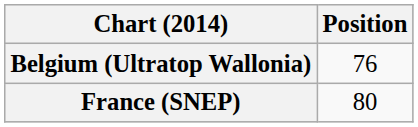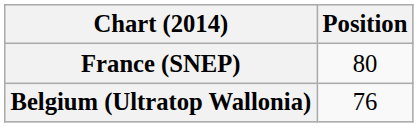 <table class="wikitable sortable plainrowheaders">
 <tr>
 <th scope="col">Chart (2014)</th>
 <th scope="col">Position</th>
 </tr>
 <tr>
+<th scope="row">France (SNEP)</th>
+<td align=center>80</td>
+</tr>
+<tr>
 <th scope="row">Belgium (Ultratop Wallonia)</th>
 <td align=center>76</td>
 </tr>
-<tr>
-<th scope="row">France (SNEP)</th>
-<td align=center>80</td>
-</tr>
 </table>
